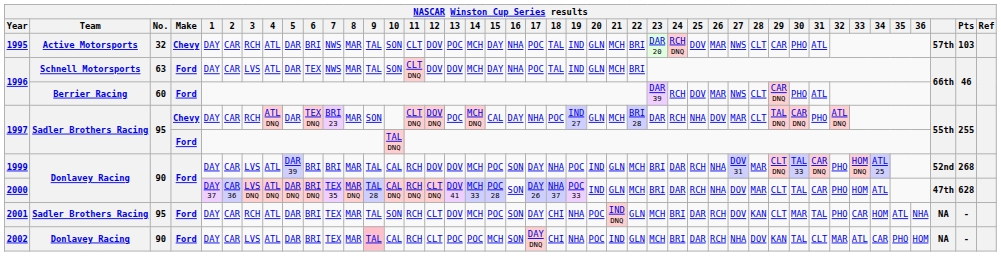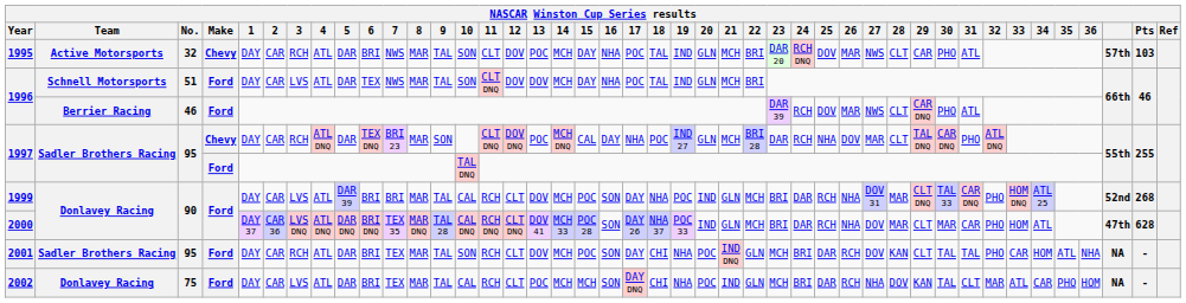 <table class="wikitable" style="text-align:center; font-size:75%">
 <tr>
 <th colspan=45><a href='#'>NASCAR</a> <a href='#'>Winston Cup Series</a> results</th>
 </tr>
 <tr>
 <th>Year</th>
 <th>Team</th>
 <th>No.</th>
 <th>Make</th>
 <th>1</th>
 <th>2</th>
 <th>3</th>
 <th>4</th>
 <th>5</th>
 <th>6</th>
 <th>7</th>
 <th>8</th>
 <th>9</th>
 <th>10</th>
 <th>11</th>
 <th>12</th>
 <th>13</th>
 <th>14</th>
 <th>15</th>
 <th>16</th>
 <th>17</th>
 <th>18</th>
 <th>19</th>
 <th>20</th>
 <th>21</th>
 <th>22</th>
 <th>23</th>
 <th>24</th>
 <th>25</th>
 <th>26</th>
 <th>27</th>
 <th>28</th>
 <th>29</th>
 <th>30</th>
 <th>31</th>
 <th>32</th>
 <th>33</th>
 <th>34</th>
 <th>35</th>
 <th>36</th>
 <th></th>
 <th>Pts</th>
 <th>Ref</th>
 </tr>
 <tr>
 <th><a href='#'>1995</a></th>
 <th><a href='#'>Active Motorsports</a></th>
 <th>32</th>
 <th><a href='#'>Chevy</a></th>
 <td><a href='#'>DAY</a></td>
 <td><a href='#'>CAR</a></td>
 <td><a href='#'>RCH</a></td>
 <td><a href='#'>ATL</a></td>
 <td><a href='#'>DAR</a></td>
 <td><a href='#'>BRI</a></td>
 <td><a href='#'>NWS</a></td>
 <td><a href='#'>MAR</a></td>
 <td><a href='#'>TAL</a></td>
 <td><a href='#'>SON</a></td>
 <td><a href='#'>CLT</a></td>
 <td><a href='#'>DOV</a></td>
 <td><a href='#'>POC</a></td>
 <td><a href='#'>MCH</a></td>
 <td><a href='#'>DAY</a></td>
 <td><a href='#'>NHA</a></td>
 <td><a href='#'>POC</a></td>
 <td><a href='#'>TAL</a></td>
 <td><a href='#'>IND</a></td>
 <td><a href='#'>GLN</a></td>
 <td><a href='#'>MCH</a></td>
 <td><a href='#'>BRI</a></td>
 <td style="background:#DFFFDF;"><a href='#'>DAR</a><br><small>20</small></td>
 <td style="background:#FFCFCF;"><a href='#'>RCH</a><br><small>DNQ</small></td>
 <td><a href='#'>DOV</a></td>
 <td><a href='#'>MAR</a></td>
 <td><a href='#'>NWS</a></td>
 <td><a href='#'>CLT</a></td>
 <td><a href='#'>CAR</a></td>
 <td><a href='#'>PHO</a></td>
 <td><a href='#'>ATL</a></td>
 <td colspan=5></td>
 <th>57th</th>
 <th>103</th>
 <th></th>
 </tr>
 <tr>
 <th rowspan=2><a href='#'>1996</a></th>
 <th><a href='#'>Schnell Motorsports</a></th>
-<th>63</th>
+<th>51</th>
 <th><a href='#'>Ford</a></th>
 <td><a href='#'>DAY</a></td>
 <td><a href='#'>CAR</a></td>
 <td><a href='#'>LVS</a></td>
 <td><a href='#'>ATL</a></td>
 <td><a href='#'>DAR</a></td>
 <td><a href='#'>TEX</a></td>
 <td><a href='#'>NWS</a></td>
 <td><a href='#'>MAR</a></td>
 <td><a href='#'>TAL</a></td>
 <td><a href='#'>SON</a></td>
 <td style="background:#FFCFCF;"><a href='#'>CLT</a><br><small>DNQ</small></td>
 <td><a href='#'>DOV</a></td>
 <td><a href='#'>DOV</a></td>
 <td><a href='#'>MCH</a></td>
 <td><a href='#'>DAY</a></td>
 <td><a href='#'>NHA</a></td>
 <td><a href='#'>POC</a></td>
 <td><a href='#'>TAL</a></td>
 <td><a href='#'>IND</a></td>
 <td><a href='#'>GLN</a></td>
 <td><a href='#'>MCH</a></td>
 <td><a href='#'>BRI</a></td>
 <td colspan=14></td>
 <th rowspan=2>66th</th>
 <th rowspan=2>46</th>
 <th rowspan=2></th>
 </tr>
 <tr>
 <th><a href='#'>Berrier Racing</a></th>
-<th>60</th>
+<th>46</th>
 <th><a href='#'>Ford</a></th>
 <td colspan=22></td>
 <td style="background:#EFCFFF;"><a href='#'>DAR</a><br><small>39</small></td>
 <td><a href='#'>RCH</a></td>
 <td><a href='#'>DOV</a></td>
 <td><a href='#'>MAR</a></td>
 <td><a href='#'>NWS</a></td>
 <td><a href='#'>CLT</a></td>
 <td style="background:#FFCFCF;"><a href='#'>CAR</a><br><small>DNQ</small></td>
 <td><a href='#'>PHO</a></td>
 <td><a href='#'>ATL</a></td>
 <td colspan=5></td>
 </tr>
 <tr>
 <th rowspan=2><a href='#'>1997</a></th>
 <th rowspan=2 nowrap><a href='#'>Sadler Brothers Racing</a></th>
 <th rowspan=2>95</th>
 <th><a href='#'>Chevy</a></th>
 <td><a href='#'>DAY</a></td>
 <td><a href='#'>CAR</a></td>
 <td><a href='#'>RCH</a></td>
 <td style="background:#FFCFCF;"><a href='#'>ATL</a><br><small>DNQ</small></td>
 <td><a href='#'>DAR</a></td>
 <td style="background:#FFCFCF;"><a href='#'>TEX</a><br><small>DNQ</small></td>
 <td style="background:#EFCFFF;"><a href='#'>BRI</a><br><small>23</small></td>
 <td><a href='#'>MAR</a></td>
 <td><a href='#'>SON</a></td>
 <td></td>
 <td style="background:#FFCFCF;"><a href='#'>CLT</a><br><small>DNQ</small></td>
 <td style="background:#FFCFCF;"><a href='#'>DOV</a><br><small>DNQ</small></td>
 <td><a href='#'>POC</a></td>
 <td style="background:#FFCFCF;"><a href='#'>MCH</a><br><small>DNQ</small></td>
 <td><a href='#'>CAL</a></td>
 <td><a href='#'>DAY</a></td>
 <td><a href='#'>NHA</a></td>
 <td><a href='#'>POC</a></td>
 <td style="background:#CFCFFF;"><a href='#'>IND</a><br><small>27</small></td>
 <td><a href='#'>GLN</a></td>
 <td><a href='#'>MCH</a></td>
 <td style="background:#CFCFFF;"><a href='#'>BRI</a><br><small>28</small></td>
 <td><a href='#'>DAR</a></td>
 <td><a href='#'>RCH</a></td>
 <td><a href='#'>NHA</a></td>
 <td><a href='#'>DOV</a></td>
 <td><a href='#'>MAR</a></td>
 <td><a href='#'>CLT</a></td>
 <td style="background:#FFCFCF;"><a href='#'>TAL</a><br><small>DNQ</small></td>
 <td style="background:#FFCFCF;"><a href='#'>CAR</a><br><small>DNQ</small></td>
 <td><a href='#'>PHO</a></td>
 <td style="background:#FFCFCF;"><a href='#'>ATL</a><br><small>DNQ</small></td>
 <td colspan=4></td>
 <th rowspan=2>55th</th>
 <th rowspan=2>255</th>
 <th rowspan=2></th>
 </tr>
 <tr>
 <th><a href='#'>Ford</a></th>
 <td colspan=9></td>
 <td style="background:#FFCFCF;"><a href='#'>TAL</a><br><small>DNQ</small></td>
 <td colspan=26></td>
 </tr>
 <tr>
 <th><a href='#'>1999</a></th>
 <th rowspan=2><a href='#'>Donlavey Racing</a></th>
 <th rowspan=2>90</th>
 <th rowspan=2><a href='#'>Ford</a></th>
 <td><a href='#'>DAY</a></td>
 <td><a href='#'>CAR</a></td>
 <td><a href='#'>LVS</a></td>
 <td><a href='#'>ATL</a></td>
 <td style="background:#CFCFFF;"><a href='#'>DAR</a><br><small>39</small></td>
 <td><a href='#'>BRI</a></td>
 <td><a href='#'>BRI</a></td>
 <td><a href='#'>MAR</a></td>
 <td><a href='#'>TAL</a></td>
 <td><a href='#'>CAL</a></td>
 <td><a href='#'>RCH</a></td>
-<td><a href='#'>DOV</a></td>
+<td><a href='#'>CLT</a></td>
 <td><a href='#'>DOV</a></td>
 <td><a href='#'>MCH</a></td>
 <td><a href='#'>POC</a></td>
 <td><a href='#'>SON</a></td>
 <td><a href='#'>DAY</a></td>
 <td><a href='#'>NHA</a></td>
 <td><a href='#'>POC</a></td>
 <td><a href='#'>IND</a></td>
 <td><a href='#'>GLN</a></td>
 <td><a href='#'>MCH</a></td>
 <td><a href='#'>BRI</a></td>
 <td><a href='#'>DAR</a></td>
 <td><a href='#'>RCH</a></td>
 <td><a href='#'>NHA</a></td>
 <td style="background:#CFCFFF;"><a href='#'>DOV</a><br><small>31</small></td>
 <td><a href='#'>MAR</a></td>
 <td style="background:#FFCFCF;"><a href='#'>CLT</a><br><small>DNQ</small></td>
 <td style="background:#CFCFFF;"><a href='#'>TAL</a><br><small>33</small></td>
 <td style="background:#FFCFCF;"><a href='#'>CAR</a><br><small>DNQ</small></td>
 <td><a href='#'>PHO</a></td>
 <td style="background:#FFCFCF;"><a href='#'>HOM</a><br><small>DNQ</small></td>
 <td style="background:#CFCFFF;"><a href='#'>ATL</a><br><small>25</small></td>
 <td colspan=2></td>
 <th>52nd</th>
 <th>268</th>
 <th></th>
 </tr>
 <tr>
 <th><a href='#'>2000</a></th>
 <td style="background:#EFCFFF;"><a href='#'>DAY</a><br><small>37</small></td>
 <td style="background:#CFCFFF;"><a href='#'>CAR</a><br><small>36</small></td>
 <td style="background:#FFCFCF;"><a href='#'>LVS</a><br><small>DNQ</small></td>
 <td style="background:#FFCFCF;"><a href='#'>ATL</a><br><small>DNQ</small></td>
 <td style="background:#FFCFCF;"><a href='#'>DAR</a><br><small>DNQ</small></td>
 <td style="background:#FFCFCF;"><a href='#'>BRI</a><br><small>DNQ</small></td>
 <td style="background:#EFCFFF;"><a href='#'>TEX</a><br><small>35</small></td>
 <td style="background:#FFCFCF;"><a href='#'>MAR</a><br><small>DNQ</small></td>
 <td style="background:#CFCFFF;"><a href='#'>TAL</a><br><small>28</small></td>
 <td style="background:#FFCFCF;"><a href='#'>CAL</a><br><small>DNQ</small></td>
 <td style="background:#FFCFCF;"><a href='#'>RCH</a><br><small>DNQ</small></td>
 <td style="background:#FFCFCF;"><a href='#'>CLT</a><br><small>DNQ</small></td>
 <td style="background:#EFCFFF;"><a href='#'>DOV</a><br><small>41</small></td>
 <td style="background:#CFCFFF;"><a href='#'>MCH</a><br><small>33</small></td>
 <td style="background:#CFCFFF;"><a href='#'>POC</a><br><small>28</small></td>
 <td><a href='#'>SON</a></td>
 <td style="background:#CFCFFF;"><a href='#'>DAY</a><br><small>26</small></td>
 <td style="background:#CFCFFF;"><a href='#'>NHA</a><br><small>37</small></td>
 <td style="background:#EFCFFF;"><a href='#'>POC</a><br><small>33</small></td>
 <td><a href='#'>IND</a></td>
 <td><a href='#'>GLN</a></td>
 <td><a href='#'>MCH</a></td>
 <td><a href='#'>BRI</a></td>
 <td><a href='#'>DAR</a></td>
 <td><a href='#'>RCH</a></td>
 <td><a href='#'>NHA</a></td>
 <td><a href='#'>DOV</a></td>
 <td><a href='#'>MAR</a></td>
 <td><a href='#'>CLT</a></td>
-<td><a href='#'>TAL</a></td>
+<td><a href='#'>MAR</a></td>
 <td><a href='#'>CAR</a></td>
 <td><a href='#'>PHO</a></td>
 <td><a href='#'>HOM</a></td>
 <td><a href='#'>ATL</a></td>
 <td colspan=2></td>
 <th>47th</th>
 <th>628</th>
 <th></th>
 </tr>
 <tr>
 <th><a href='#'>2001</a></th>
 <th><a href='#'>Sadler Brothers Racing</a></th>
 <th>95</th>
 <th><a href='#'>Ford</a></th>
 <td><a href='#'>DAY</a></td>
 <td><a href='#'>CAR</a></td>
 <td><a href='#'>RCH</a></td>
 <td><a href='#'>ATL</a></td>
 <td><a href='#'>DAR</a></td>
 <td><a href='#'>BRI</a></td>
 <td><a href='#'>TEX</a></td>
 <td><a href='#'>MAR</a></td>
 <td><a href='#'>TAL</a></td>
 <td><a href='#'>SON</a></td>
 <td><a href='#'>RCH</a></td>
 <td><a href='#'>CLT</a></td>
 <td><a href='#'>DOV</a></td>
 <td><a href='#'>MCH</a></td>
 <td><a href='#'>POC</a></td>
 <td><a href='#'>SON</a></td>
 <td><a href='#'>DAY</a></td>
 <td><a href='#'>CHI</a></td>
 <td><a href='#'>NHA</a></td>
 <td><a href='#'>POC</a></td>
 <td style="background:#FFCFCF;"><a href='#'>IND</a><br><small>DNQ</small></td>
 <td><a href='#'>GLN</a></td>
 <td><a href='#'>MCH</a></td>
 <td><a href='#'>BRI</a></td>
 <td><a href='#'>DAR</a></td>
 <td><a href='#'>RCH</a></td>
 <td><a href='#'>DOV</a></td>
 <td><a href='#'>KAN</a></td>
 <td><a href='#'>CLT</a></td>
-<td><a href='#'>MAR</a></td>
+<td><a href='#'>TAL</a></td>
 <td><a href='#'>TAL</a></td>
 <td><a href='#'>PHO</a></td>
 <td><a href='#'>CAR</a></td>
 <td><a href='#'>HOM</a></td>
 <td><a href='#'>ATL</a></td>
 <td><a href='#'>NHA</a></td>
 <th>NA</th>
 <th>-</th>
 <th></th>
 </tr>
 <tr>
 <th><a href='#'>2002</a></th>
 <th><a href='#'>Donlavey Racing</a></th>
-<th>90</th>
+<th>75</th>
 <th><a href='#'>Ford</a></th>
 <td><a href='#'>DAY</a></td>
 <td><a href='#'>CAR</a></td>
 <td><a href='#'>LVS</a></td>
 <td><a href='#'>ATL</a></td>
 <td><a href='#'>DAR</a></td>
 <td><a href='#'>BRI</a></td>
 <td><a href='#'>TEX</a></td>
 <td><a href='#'>MAR</a></td>
-<td style="background: pink;"><a href='#'>TAL</a></td>
+<td><a href='#'>TAL</a></td>
 <td><a href='#'>CAL</a></td>
 <td><a href='#'>RCH</a></td>
 <td><a href='#'>CLT</a></td>
 <td><a href='#'>POC</a></td>
-<td><a href='#'>POC</a></td>
+<td><a href='#'>MCH</a></td>
 <td><a href='#'>MCH</a></td>
 <td><a href='#'>SON</a></td>
 <td style="background:#FFCFCF;"><a href='#'>DAY</a><br><small>DNQ</small></td>
 <td><a href='#'>CHI</a></td>
 <td><a href='#'>NHA</a></td>
 <td><a href='#'>POC</a></td>
 <td><a href='#'>IND</a></td>
 <td><a href='#'>GLN</a></td>
 <td><a href='#'>MCH</a></td>
 <td><a href='#'>BRI</a></td>
 <td><a href='#'>DAR</a></td>
 <td><a href='#'>RCH</a></td>
 <td><a href='#'>NHA</a></td>
 <td><a href='#'>DOV</a></td>
 <td><a href='#'>KAN</a></td>
 <td><a href='#'>TAL</a></td>
 <td><a href='#'>CLT</a></td>
 <td><a href='#'>MAR</a></td>
 <td><a href='#'>ATL</a></td>
 <td><a href='#'>CAR</a></td>
 <td><a href='#'>PHO</a></td>
 <td><a href='#'>HOM</a></td>
 <th>NA</th>
 <th>-</th>
 <th></th>
 </tr>
 </table>
